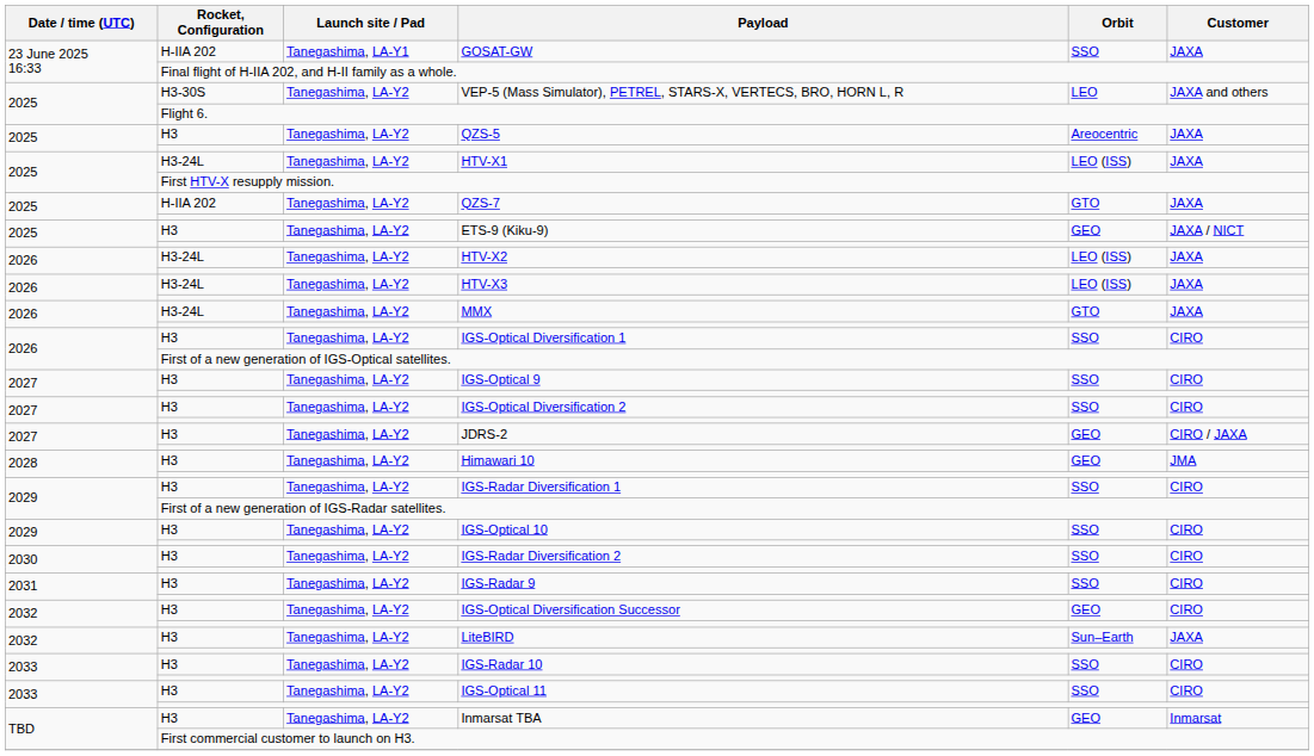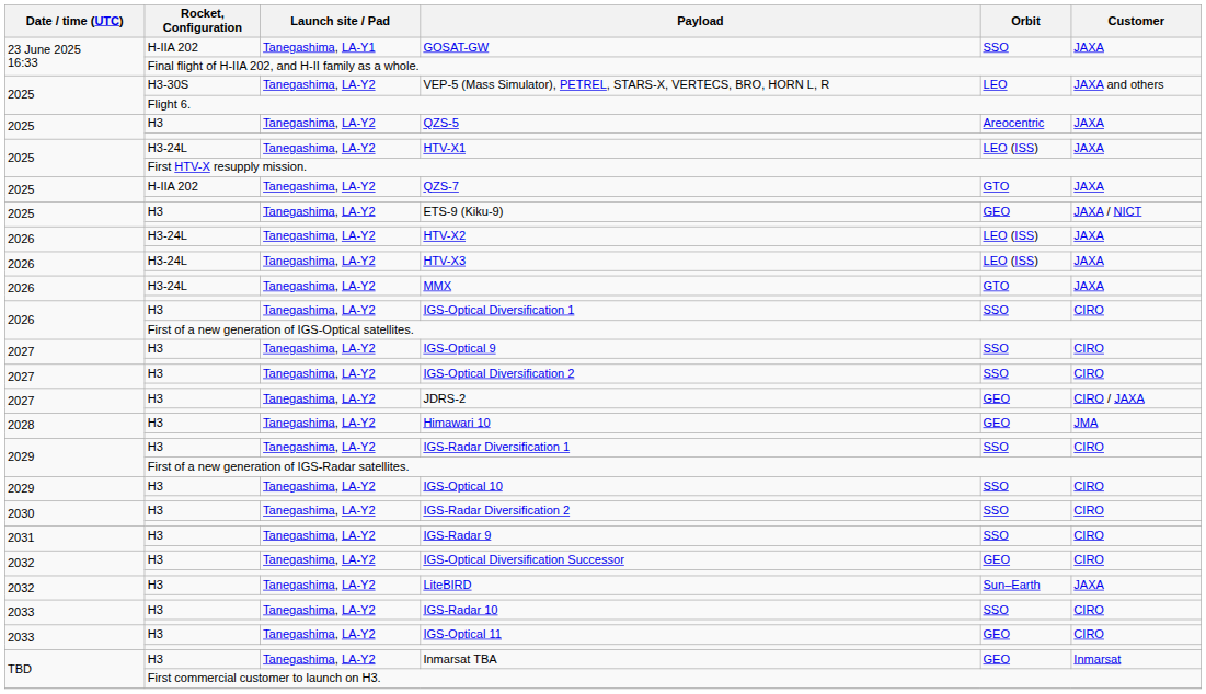 <table class="wikitable plainrowheaders" style="width: 100%;">
 <tr>
 <th scope="col">Date / time (<a href='#'>UTC</a>)</th>
 <th scope="col">Rocket,<br>Configuration</th>
 <th scope="col">Launch site / Pad</th>
 <th scope="col">Payload</th>
 <th scope="col">Orbit</th>
 <th scope="col">Customer</th>
 </tr>
 <tr>
 <td rowspan = 2>23 June 2025<br>16:33</td>
 <td>H-IIA 202</td>
 <td><a href='#'>Tanegashima</a>, <a href='#'>LA-Y1</a></td>
 <td><a href='#'>GOSAT-GW</a></td>
 <td><a href='#'>SSO</a></td>
 <td><a href='#'>JAXA</a></td>
 </tr>
 <tr>
 <td colspan = 5>Final flight of H-IIA 202, and H-II family as a whole.</td>
 </tr>
 <tr>
 <td rowspan = 2>2025</td>
 <td>H3-30S</td>
 <td><a href='#'>Tanegashima</a>, <a href='#'>LA-Y2</a></td>
 <td>VEP-5 (Mass Simulator), <a href='#'>PETREL</a>, STARS-X, VERTECS, BRO, HORN L, R</td>
 <td><a href='#'>LEO</a></td>
 <td><a href='#'>JAXA</a> and others</td>
 </tr>
 <tr>
 <td colspan = 5>Flight 6.</td>
 </tr>
 <tr>
 <td rowspan = 2>2025</td>
 <td>H3</td>
 <td><a href='#'>Tanegashima</a>, <a href='#'>LA-Y2</a></td>
 <td><a href='#'>QZS-5</a></td>
 <td><a href='#'>Areocentric</a></td>
 <td><a href='#'>JAXA</a></td>
 </tr>
 <tr>
 <td colspan = 5></td>
 </tr>
 <tr>
 <td rowspan = 2>2025</td>
 <td>H3-24L</td>
 <td><a href='#'>Tanegashima</a>, <a href='#'>LA-Y2</a></td>
 <td><a href='#'>HTV-X1</a></td>
 <td><a href='#'>LEO</a> (<a href='#'>ISS</a>)</td>
 <td><a href='#'>JAXA</a></td>
 </tr>
 <tr>
 <td colspan = 5>First <a href='#'>HTV-X</a> resupply mission.</td>
 </tr>
 <tr>
 <td rowspan = 2>2025</td>
 <td>H-IIA 202</td>
 <td><a href='#'>Tanegashima</a>, <a href='#'>LA-Y2</a></td>
 <td><a href='#'>QZS-7</a></td>
 <td><a href='#'>GTO</a></td>
 <td><a href='#'>JAXA</a></td>
 </tr>
 <tr>
 <td colspan = 5></td>
 </tr>
 <tr>
 <td rowspan = 2>2025</td>
 <td>H3</td>
 <td><a href='#'>Tanegashima</a>, <a href='#'>LA-Y2</a></td>
 <td>ETS-9 (Kiku-9)</td>
 <td><a href='#'>GEO</a></td>
 <td><a href='#'>JAXA</a> / <a href='#'>NICT</a></td>
 </tr>
 <tr>
 <td colspan = 5></td>
 </tr>
 <tr>
 <td rowspan = 2>2026</td>
 <td>H3-24L</td>
 <td><a href='#'>Tanegashima</a>, <a href='#'>LA-Y2</a></td>
 <td><a href='#'>HTV-X2</a></td>
 <td><a href='#'>LEO</a> (<a href='#'>ISS</a>)</td>
 <td><a href='#'>JAXA</a></td>
 </tr>
 <tr>
 <td colspan = 5></td>
 </tr>
 <tr>
 <td rowspan = 2>2026</td>
 <td>H3-24L</td>
 <td><a href='#'>Tanegashima</a>, <a href='#'>LA-Y2</a></td>
 <td><a href='#'>HTV-X3</a></td>
 <td><a href='#'>LEO</a> (<a href='#'>ISS</a>)</td>
 <td><a href='#'>JAXA</a></td>
 </tr>
 <tr>
 <td colspan = 5></td>
 </tr>
 <tr>
 <td rowspan = 2>2026</td>
 <td>H3-24L</td>
 <td><a href='#'>Tanegashima</a>, <a href='#'>LA-Y2</a></td>
 <td><a href='#'>MMX</a></td>
 <td><a href='#'>GTO</a></td>
 <td><a href='#'>JAXA</a></td>
 </tr>
 <tr>
 <td colspan = 5></td>
 </tr>
 <tr>
 <td rowspan = 2>2026</td>
 <td>H3</td>
 <td><a href='#'>Tanegashima</a>, <a href='#'>LA-Y2</a></td>
 <td><a href='#'>IGS-Optical Diversification 1</a></td>
 <td><a href='#'>SSO</a></td>
 <td><a href='#'>CIRO</a></td>
 </tr>
 <tr>
 <td colspan = 5>First of a new generation of IGS-Optical satellites.</td>
 </tr>
 <tr>
 <td rowspan = 2>2027</td>
 <td>H3</td>
 <td><a href='#'>Tanegashima</a>, <a href='#'>LA-Y2</a></td>
 <td><a href='#'>IGS-Optical 9</a></td>
 <td><a href='#'>SSO</a></td>
 <td><a href='#'>CIRO</a></td>
 </tr>
 <tr>
 <td colspan = 5></td>
 </tr>
 <tr>
 <td rowspan = 2>2027</td>
 <td>H3</td>
 <td><a href='#'>Tanegashima</a>, <a href='#'>LA-Y2</a></td>
 <td><a href='#'>IGS-Optical Diversification 2</a></td>
 <td><a href='#'>SSO</a></td>
 <td><a href='#'>CIRO</a></td>
 </tr>
 <tr>
 <td colspan = 5></td>
 </tr>
 <tr>
 <td rowspan = 2>2027</td>
 <td>H3</td>
 <td><a href='#'>Tanegashima</a>, <a href='#'>LA-Y2</a></td>
 <td>JDRS-2</td>
 <td><a href='#'>GEO</a></td>
 <td><a href='#'>CIRO</a> / <a href='#'>JAXA</a></td>
 </tr>
 <tr>
 <td colspan = 5></td>
 </tr>
 <tr>
 <td rowspan = 2>2028</td>
 <td>H3</td>
 <td><a href='#'>Tanegashima</a>, <a href='#'>LA-Y2</a></td>
 <td><a href='#'>Himawari 10</a></td>
 <td><a href='#'>GEO</a></td>
 <td><a href='#'>JMA</a></td>
 </tr>
 <tr>
 <td colspan = 5></td>
 </tr>
 <tr>
 <td rowspan = 2>2029</td>
 <td>H3</td>
 <td><a href='#'>Tanegashima</a>, <a href='#'>LA-Y2</a></td>
 <td><a href='#'>IGS-Radar Diversification 1</a></td>
 <td><a href='#'>SSO</a></td>
 <td><a href='#'>CIRO</a></td>
 </tr>
 <tr>
 <td colspan = 5>First of a new generation of IGS-Radar satellites.</td>
 </tr>
 <tr>
 <td rowspan = 2>2029</td>
 <td>H3</td>
 <td><a href='#'>Tanegashima</a>, <a href='#'>LA-Y2</a></td>
 <td><a href='#'>IGS-Optical 10</a></td>
 <td><a href='#'>SSO</a></td>
 <td><a href='#'>CIRO</a></td>
 </tr>
 <tr>
 <td colspan = 5></td>
 </tr>
 <tr>
 <td rowspan = 2>2030</td>
 <td>H3</td>
 <td><a href='#'>Tanegashima</a>, <a href='#'>LA-Y2</a></td>
 <td><a href='#'>IGS-Radar Diversification 2</a></td>
 <td><a href='#'>SSO</a></td>
 <td><a href='#'>CIRO</a></td>
 </tr>
 <tr>
 <td colspan = 5></td>
 </tr>
 <tr>
 <td rowspan = 2>2031</td>
 <td>H3</td>
 <td><a href='#'>Tanegashima</a>, <a href='#'>LA-Y2</a></td>
 <td><a href='#'>IGS-Radar 9</a></td>
 <td><a href='#'>SSO</a></td>
 <td><a href='#'>CIRO</a></td>
 </tr>
 <tr>
 <td colspan = 5></td>
 </tr>
 <tr>
 <td rowspan = 2>2032</td>
 <td>H3</td>
 <td><a href='#'>Tanegashima</a>, <a href='#'>LA-Y2</a></td>
 <td><a href='#'>IGS-Optical Diversification Successor</a></td>
 <td><a href='#'>GEO</a></td>
 <td><a href='#'>CIRO</a></td>
 </tr>
 <tr>
 <td colspan = 5></td>
 </tr>
 <tr>
 <td rowspan = 2>2032</td>
 <td>H3</td>
 <td><a href='#'>Tanegashima</a>, <a href='#'>LA-Y2</a></td>
 <td><a href='#'>LiteBIRD</a></td>
 <td><a href='#'>Sun–Earth</a> </td>
 <td><a href='#'>JAXA</a></td>
 </tr>
 <tr>
 <td colspan = 5></td>
 </tr>
 <tr>
 <td rowspan = 2>2033</td>
 <td>H3</td>
 <td><a href='#'>Tanegashima</a>, <a href='#'>LA-Y2</a></td>
 <td><a href='#'>IGS-Radar 10</a></td>
 <td><a href='#'>SSO</a></td>
 <td><a href='#'>CIRO</a></td>
 </tr>
 <tr>
 <td colspan = 5></td>
 </tr>
 <tr>
 <td rowspan = 2>2033</td>
 <td>H3</td>
 <td><a href='#'>Tanegashima</a>, <a href='#'>LA-Y2</a></td>
 <td><a href='#'>IGS-Optical 11</a></td>
-<td><a href='#'>SSO</a></td>
+<td><a href='#'>GEO</a></td>
 <td><a href='#'>CIRO</a></td>
 </tr>
 <tr>
 <td colspan = 5></td>
 </tr>
 <tr>
 <td rowspan = 2>TBD</td>
 <td>H3</td>
 <td><a href='#'>Tanegashima</a>, <a href='#'>LA-Y2</a></td>
 <td>Inmarsat TBA</td>
 <td><a href='#'>GEO</a></td>
 <td><a href='#'>Inmarsat</a></td>
 </tr>
 <tr>
 <td colspan = 5>First commercial customer to launch on H3.</td>
 </tr>
 <tr>
 </tr>
 </table>
